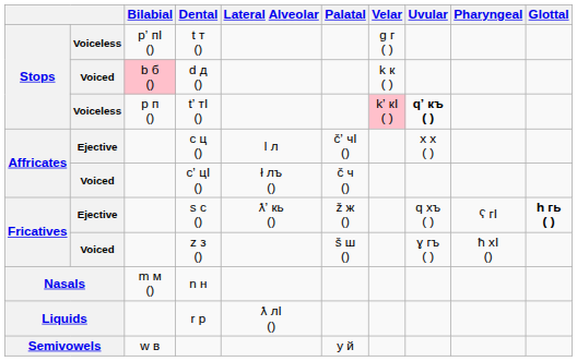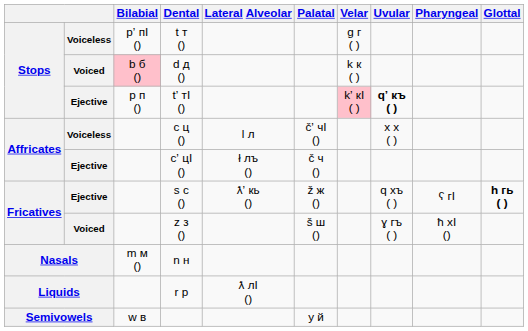 <table class="wikitable" style="text-align: center;">
 <tr>
 <th colspan="2"></th>
 <th><a href='#'>Bilabial</a></th>
 <th><a href='#'>Dental</a></th>
 <th><a href='#'>Lateral</a> <a href='#'>Alveolar</a></th>
 <th><a href='#'>Palatal</a></th>
 <th><a href='#'>Velar</a></th>
 <th><a href='#'>Uvular</a></th>
 <th><a href='#'>Pharyngeal</a></th>
 <th><a href='#'>Glottal</a></th>
 </tr>
 <tr>
 <th rowspan="3"><a href='#'>Stops</a></th>
 <th><small>Voiceless</small></th>
 <td> pʼ пӀ<br>()</td>
 <td> t т<br>()</td>
 <td></td>
 <td></td>
 <td> g г<br>( )</td>
 <td></td>
 <td></td>
 <td></td>
 </tr>
 <tr>
 <th><small>Voiced</small></th>
 <td style="background: pink;"> b б<br>()</td>
 <td> d д<br>()</td>
 <td></td>
 <td></td>
 <td> k к<br>( )</td>
 <td></td>
 <td></td>
 <td></td>
 </tr>
 <tr>
-<th><small>Voiceless</small></th>
+<th><small>Ejective</small></th>
 <td> p п<br>()</td>
 <td> tʼ тӀ<br>()</td>
 <td></td>
 <td></td>
 <td style="background: pink;"> kʼ кӀ<br>( )</td>
 <td><strong> qʼ къ<br>( )</strong></td>
 <td></td>
 <td></td>
 </tr>
 <tr>
 <th rowspan="2"><a href='#'>Affricates</a></th>
-<th><small>Ejective</small></th>
+<th><small>Voiceless</small></th>
 <td></td>
 <td> c ц<br>()</td>
 <td> l л</td>
 <td> čʼ чӀ<br>()</td>
 <td></td>
 <td> x х<br>( )</td>
 <td></td>
 <td></td>
 </tr>
 <tr>
-<th><small>Voiced</small></th>
+<th><small>Ejective</small></th>
 <td></td>
 <td> cʼ цӀ<br>()</td>
 <td> ł лъ<br>()</td>
 <td> č ч<br>()</td>
 <td></td>
 <td></td>
 <td></td>
 <td></td>
 </tr>
 <tr>
 <th rowspan="2"><a href='#'>Fricatives</a></th>
 <th><small>Ejective</small></th>
 <td></td>
 <td> s с<br>()</td>
 <td> ƛʼ кь<br>()</td>
 <td> ž ж<br>()</td>
 <td></td>
 <td> q хъ<br>( )</td>
 <td> ʕ гӀ</td>
 <td><strong> h гь<br>( )</strong></td>
 </tr>
 <tr>
 <th><small>Voiced</small></th>
 <td></td>
 <td> z з<br>()</td>
 <td></td>
 <td> š ш<br>()</td>
 <td></td>
 <td> ɣ гъ<br>( )</td>
 <td> ħ хӀ<br>()</td>
 <td></td>
 </tr>
 <tr>
 <th colspan="2"><a href='#'>Nasals</a></th>
 <td> m м<br>()</td>
 <td> n н</td>
 <td></td>
 <td></td>
 <td></td>
 <td></td>
 <td></td>
 <td></td>
 </tr>
 <tr>
 <th colspan="2"><a href='#'>Liquids</a></th>
 <td></td>
 <td> r р</td>
 <td> ƛ лӀ<br>()</td>
 <td></td>
 <td></td>
 <td></td>
 <td></td>
 <td></td>
 </tr>
 <tr>
 <th colspan="2"><a href='#'>Semivowels</a></th>
 <td> w в</td>
 <td></td>
 <td></td>
 <td> y й</td>
 <td></td>
 <td></td>
 <td></td>
 <td></td>
 </tr>
 </table>
